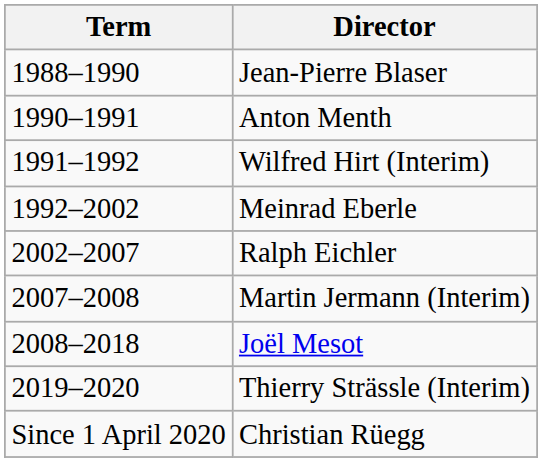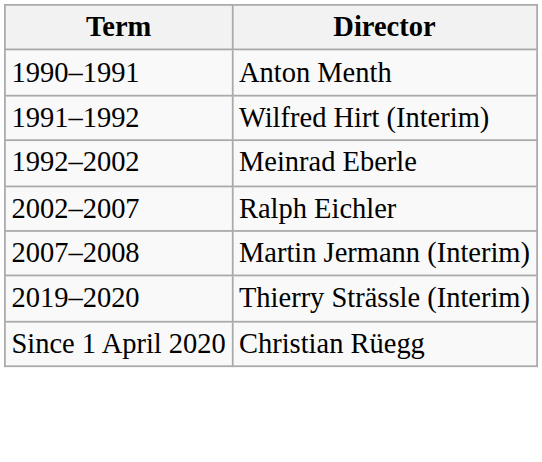 <table class="wikitable float-right">
 <tr>
 <th>Term</th>
 <th>Director</th>
-</tr>
-<tr>
-<td>1988–1990</td>
-<td>Jean-Pierre Blaser</td>
 </tr>
 <tr>
 <td>1990–1991</td>
 <td>Anton Menth</td>
 </tr>
 <tr>
 <td>1991–1992</td>
 <td>Wilfred Hirt (Interim)</td>
 </tr>
 <tr>
 <td>1992–2002</td>
 <td>Meinrad Eberle</td>
 </tr>
 <tr>
 <td>2002–2007</td>
 <td>Ralph Eichler</td>
 </tr>
 <tr>
 <td>2007–2008</td>
 <td>Martin Jermann (Interim)</td>
 </tr>
 <tr>
-<td>2008–2018</td>
-<td><a href='#'>Joël Mesot</a></td>
-</tr>
-<tr>
 <td>2019–2020</td>
 <td>Thierry Strässle (Interim)</td>
 </tr>
 <tr>
 <td>Since 1 April 2020</td>
 <td>Christian Rüegg</td>
 </tr>
 </table>
